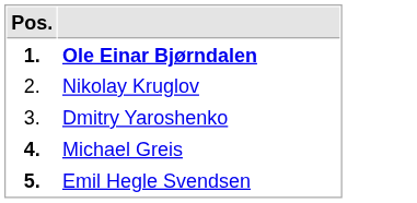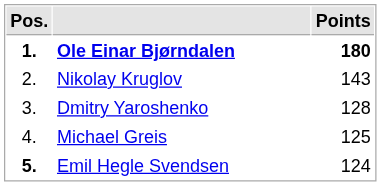 <table cellspacing="1" cellpadding="3" style="border:1px solid #AAAAAA;font-size:90%">
 <tr bgcolor="#E4E4E4">
 <th style="border-bottom:1px solid #AAAAAA" width=10>Pos.</th>
 <th style="border-bottom:1px solid #AAAAAA" width=200></th>
+<th style="border-bottom:1px solid #AAAAAA" width=20>Points</th>
 </tr>
 <tr>
 <td align="center"><strong>1.</strong></td>
 <td> <strong><a href='#'>Ole Einar Bjørndalen</a></strong></td>
+<td align="right"><strong>180</strong></td>
 </tr>
 <tr>
 <td align="center">2.</td>
 <td> <a href='#'>Nikolay Kruglov</a></td>
+<td align="right">143</td>
 </tr>
 <tr>
 <td align="center">3.</td>
 <td> <a href='#'>Dmitry Yaroshenko</a></td>
+<td align="right">128</td>
 </tr>
 <tr>
-<td align="center"><strong>4.</strong></td>
+<td align="center">4.</td>
 <td> <a href='#'>Michael Greis</a></td>
+<td align="right">125</td>
 </tr>
 <tr>
 <td align="center"><strong>5.</strong></td>
 <td> <a href='#'>Emil Hegle Svendsen</a></td>
+<td align="right">124</td>
 </tr>
 </table>
